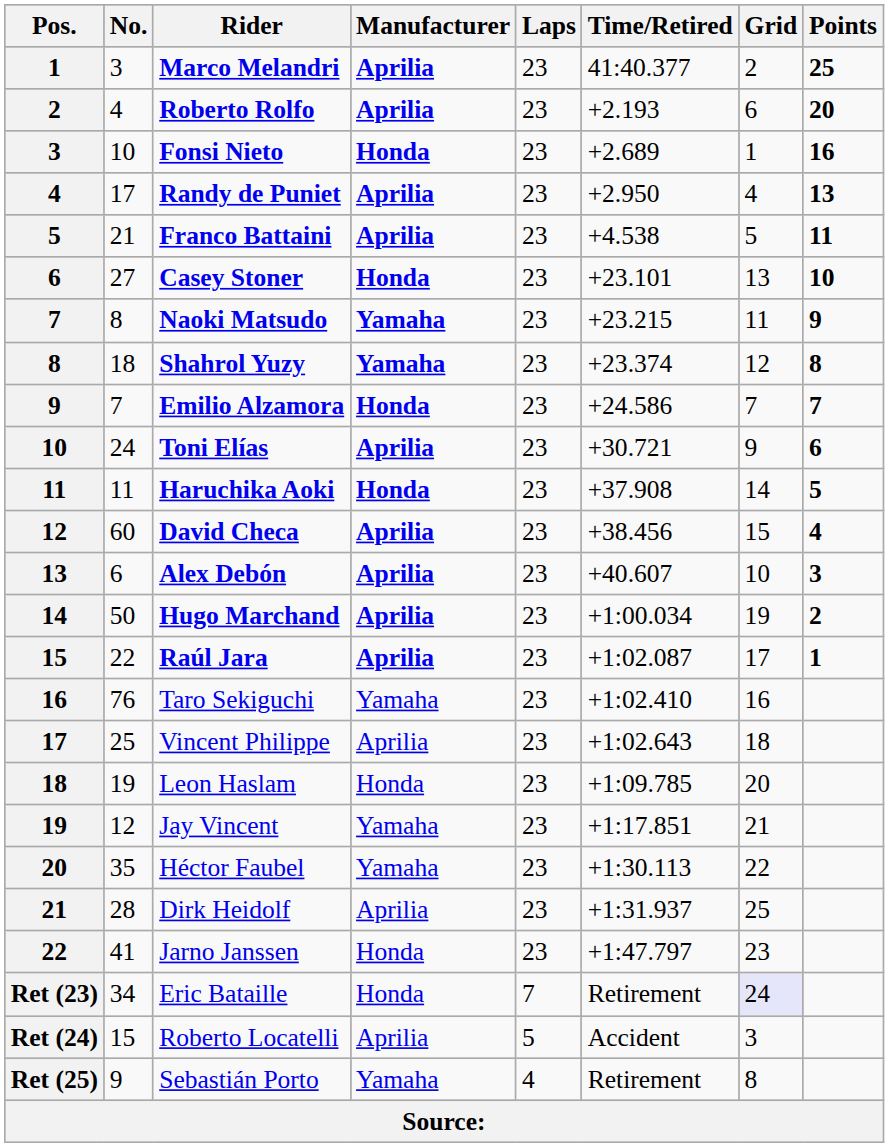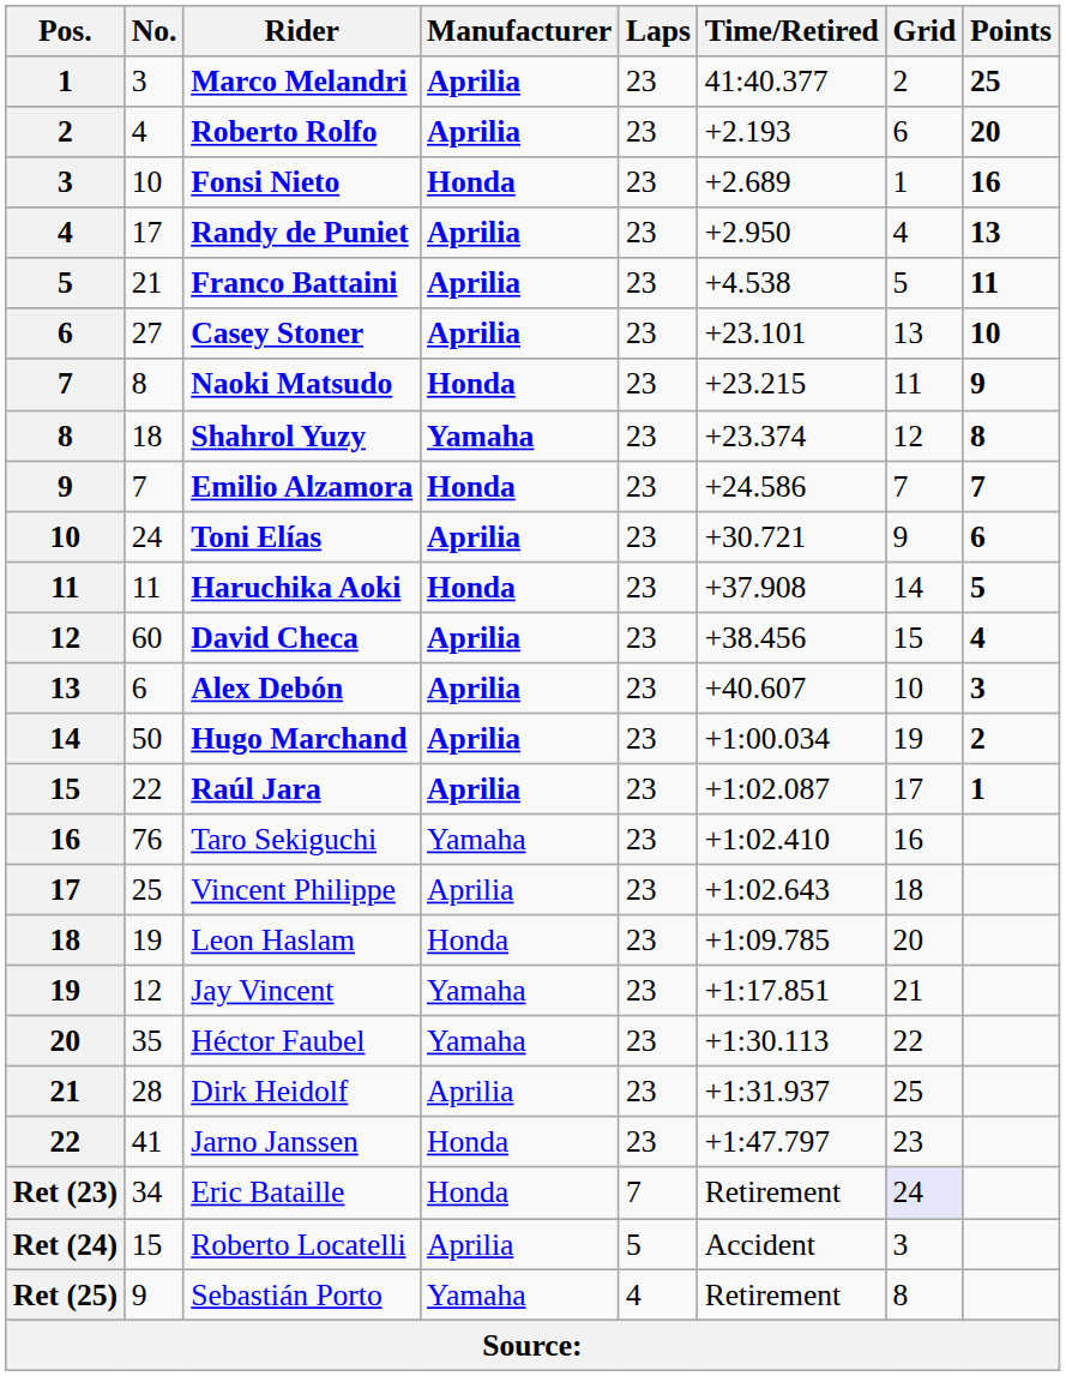 <table class="wikitable" style="font-size: 95%;">
 <tr>
 <th>Pos.</th>
 <th>No.</th>
 <th>Rider</th>
 <th>Manufacturer</th>
 <th>Laps</th>
 <th>Time/Retired</th>
 <th>Grid</th>
 <th>Points</th>
 </tr>
 <tr>
 <th>1</th>
 <td>3</td>
 <td> <strong><a href='#'>Marco Melandri</a></strong></td>
 <td><strong><a href='#'>Aprilia</a></strong></td>
 <td>23</td>
 <td>41:40.377</td>
 <td>2</td>
 <td><strong>25</strong></td>
 </tr>
 <tr>
 <th>2</th>
 <td>4</td>
 <td> <strong><a href='#'>Roberto Rolfo</a></strong></td>
 <td><strong><a href='#'>Aprilia</a></strong></td>
 <td>23</td>
 <td>+2.193</td>
 <td>6</td>
 <td><strong>20</strong></td>
 </tr>
 <tr>
 <th>3</th>
 <td>10</td>
 <td> <strong><a href='#'>Fonsi Nieto</a></strong></td>
 <td><strong><a href='#'>Honda</a></strong></td>
 <td>23</td>
 <td>+2.689</td>
 <td>1</td>
 <td><strong>16</strong></td>
 </tr>
 <tr>
 <th>4</th>
 <td>17</td>
 <td> <strong><a href='#'>Randy de Puniet</a></strong></td>
 <td><strong><a href='#'>Aprilia</a></strong></td>
 <td>23</td>
 <td>+2.950</td>
 <td>4</td>
 <td><strong>13</strong></td>
 </tr>
 <tr>
 <th>5</th>
 <td>21</td>
 <td> <strong><a href='#'>Franco Battaini</a></strong></td>
 <td><strong><a href='#'>Aprilia</a></strong></td>
 <td>23</td>
 <td>+4.538</td>
 <td>5</td>
 <td><strong>11</strong></td>
 </tr>
 <tr>
 <th>6</th>
 <td>27</td>
 <td> <strong><a href='#'>Casey Stoner</a></strong></td>
-<td><strong><a href='#'>Honda</a></strong></td>
+<td><strong><a href='#'>Aprilia</a></strong></td>
 <td>23</td>
 <td>+23.101</td>
 <td>13</td>
 <td><strong>10</strong></td>
 </tr>
 <tr>
 <th>7</th>
 <td>8</td>
 <td> <strong><a href='#'>Naoki Matsudo</a></strong></td>
-<td><strong><a href='#'>Yamaha</a></strong></td>
+<td><strong><a href='#'>Honda</a></strong></td>
 <td>23</td>
 <td>+23.215</td>
 <td>11</td>
 <td><strong>9</strong></td>
 </tr>
 <tr>
 <th>8</th>
 <td>18</td>
 <td> <strong><a href='#'>Shahrol Yuzy</a></strong></td>
 <td><strong><a href='#'>Yamaha</a></strong></td>
 <td>23</td>
 <td>+23.374</td>
 <td>12</td>
 <td><strong>8</strong></td>
 </tr>
 <tr>
 <th>9</th>
 <td>7</td>
 <td> <strong><a href='#'>Emilio Alzamora</a></strong></td>
 <td><strong><a href='#'>Honda</a></strong></td>
 <td>23</td>
 <td>+24.586</td>
 <td>7</td>
 <td><strong>7</strong></td>
 </tr>
 <tr>
 <th>10</th>
 <td>24</td>
 <td> <strong><a href='#'>Toni Elías</a></strong></td>
 <td><strong><a href='#'>Aprilia</a></strong></td>
 <td>23</td>
 <td>+30.721</td>
 <td>9</td>
 <td><strong>6</strong></td>
 </tr>
 <tr>
 <th>11</th>
 <td>11</td>
 <td> <strong><a href='#'>Haruchika Aoki</a></strong></td>
 <td><strong><a href='#'>Honda</a></strong></td>
 <td>23</td>
 <td>+37.908</td>
 <td>14</td>
 <td><strong>5</strong></td>
 </tr>
 <tr>
 <th>12</th>
 <td>60</td>
 <td> <strong><a href='#'>David Checa</a></strong></td>
 <td><strong><a href='#'>Aprilia</a></strong></td>
 <td>23</td>
 <td>+38.456</td>
 <td>15</td>
 <td><strong>4</strong></td>
 </tr>
 <tr>
 <th>13</th>
 <td>6</td>
 <td> <strong><a href='#'>Alex Debón</a></strong></td>
 <td><strong><a href='#'>Aprilia</a></strong></td>
 <td>23</td>
 <td>+40.607</td>
 <td>10</td>
 <td><strong>3</strong></td>
 </tr>
 <tr>
 <th>14</th>
 <td>50</td>
 <td> <strong><a href='#'>Hugo Marchand</a></strong></td>
 <td><strong><a href='#'>Aprilia</a></strong></td>
 <td>23</td>
 <td>+1:00.034</td>
 <td>19</td>
 <td><strong>2</strong></td>
 </tr>
 <tr>
 <th>15</th>
 <td>22</td>
 <td> <strong><a href='#'>Raúl Jara</a></strong></td>
 <td><strong><a href='#'>Aprilia</a></strong></td>
 <td>23</td>
 <td>+1:02.087</td>
 <td>17</td>
 <td><strong>1</strong></td>
 </tr>
 <tr>
 <th>16</th>
 <td>76</td>
 <td> <a href='#'>Taro Sekiguchi</a></td>
 <td><a href='#'>Yamaha</a></td>
 <td>23</td>
 <td>+1:02.410</td>
 <td>16</td>
 <td></td>
 </tr>
 <tr>
 <th>17</th>
 <td>25</td>
 <td> <a href='#'>Vincent Philippe</a></td>
 <td><a href='#'>Aprilia</a></td>
 <td>23</td>
 <td>+1:02.643</td>
 <td>18</td>
 <td></td>
 </tr>
 <tr>
 <th>18</th>
 <td>19</td>
 <td> <a href='#'>Leon Haslam</a></td>
 <td><a href='#'>Honda</a></td>
 <td>23</td>
 <td>+1:09.785</td>
 <td>20</td>
 <td></td>
 </tr>
 <tr>
 <th>19</th>
 <td>12</td>
 <td> <a href='#'>Jay Vincent</a></td>
 <td><a href='#'>Yamaha</a></td>
 <td>23</td>
 <td>+1:17.851</td>
 <td>21</td>
 <td></td>
 </tr>
 <tr>
 <th>20</th>
 <td>35</td>
 <td> <a href='#'>Héctor Faubel</a></td>
 <td><a href='#'>Yamaha</a></td>
 <td>23</td>
 <td>+1:30.113</td>
 <td>22</td>
 <td></td>
 </tr>
 <tr>
 <th>21</th>
 <td>28</td>
 <td> <a href='#'>Dirk Heidolf</a></td>
 <td><a href='#'>Aprilia</a></td>
 <td>23</td>
 <td>+1:31.937</td>
 <td>25</td>
 <td></td>
 </tr>
 <tr>
 <th>22</th>
 <td>41</td>
 <td> <a href='#'>Jarno Janssen</a></td>
 <td><a href='#'>Honda</a></td>
 <td>23</td>
 <td>+1:47.797</td>
 <td>23</td>
 <td></td>
 </tr>
 <tr>
 <th>Ret (23)</th>
 <td>34</td>
 <td> <a href='#'>Eric Bataille</a></td>
 <td><a href='#'>Honda</a></td>
 <td>7</td>
 <td>Retirement</td>
 <td style="background: lavender;">24</td>
 <td></td>
 </tr>
 <tr>
 <th>Ret (24)</th>
 <td>15</td>
 <td> <a href='#'>Roberto Locatelli</a></td>
 <td><a href='#'>Aprilia</a></td>
 <td>5</td>
 <td>Accident</td>
 <td>3</td>
 <td></td>
 </tr>
 <tr>
 <th>Ret (25)</th>
 <td>9</td>
 <td> <a href='#'>Sebastián Porto</a></td>
 <td><a href='#'>Yamaha</a></td>
 <td>4</td>
 <td>Retirement</td>
 <td>8</td>
 <td></td>
 </tr>
 <tr>
 <th colspan=8>Source: </th>
 </tr>
 </table>
